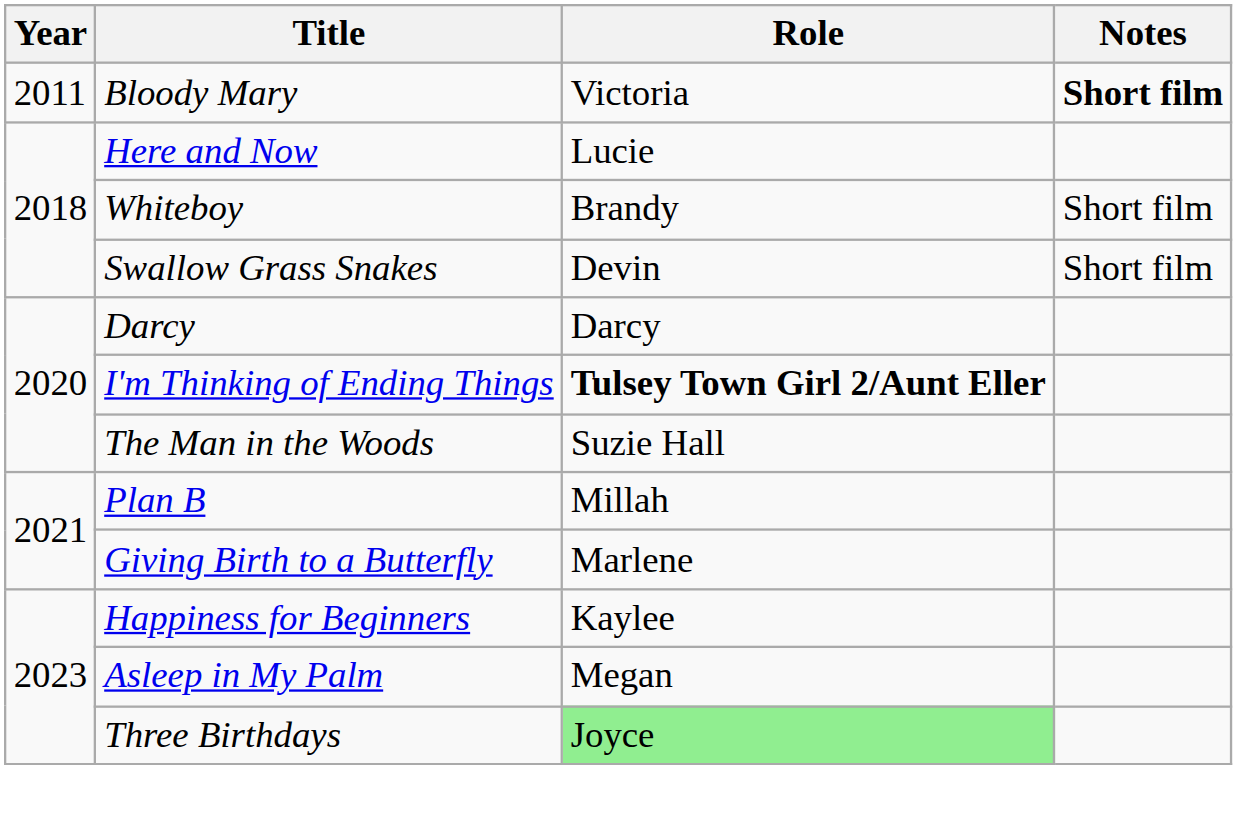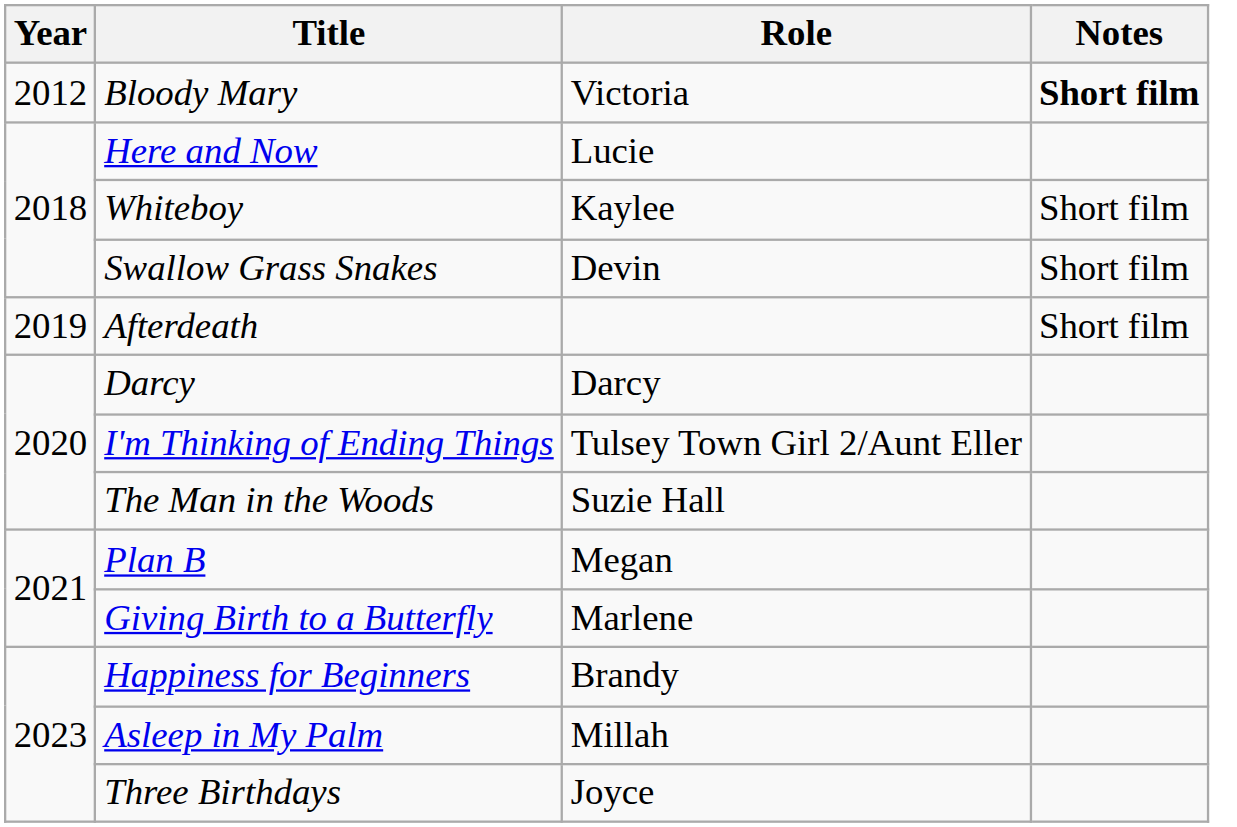 <table class="wikitable sortable">
 <tr>
 <th>Year</th>
 <th>Title</th>
 <th>Role</th>
 <th>Notes</th>
 </tr>
 <tr>
-<td>2011</td>
+<td>2012</td>
 <td><em>Bloody Mary</em></td>
 <td>Victoria</td>
 <td><strong>Short film</strong></td>
 </tr>
 <tr>
 <td rowspan="3">2018</td>
 <td><a href='#'><em>Here and Now</em></a></td>
 <td>Lucie</td>
 <td></td>
 </tr>
 <tr>
 <td><em>Whiteboy</em></td>
-<td>Brandy</td>
+<td>Kaylee</td>
 <td>Short film</td>
 </tr>
 <tr>
 <td><em>Swallow Grass Snakes</em></td>
 <td>Devin</td>
+<td>Short film</td>
+</tr>
+<tr>
+<td>2019</td>
+<td><em>Afterdeath</em></td>
+<td></td>
 <td>Short film</td>
 </tr>
 <tr>
 <td rowspan="3">2020</td>
 <td><em>Darcy</em></td>
 <td>Darcy</td>
 <td></td>
 </tr>
 <tr>
 <td><em><a href='#'>I'm Thinking of Ending Things</a></em></td>
-<td><strong>Tulsey Town Girl 2/Aunt Eller</strong></td>
+<td>Tulsey Town Girl 2/Aunt Eller</td>
 <td></td>
 </tr>
 <tr>
 <td><em>The Man in the Woods</em></td>
 <td>Suzie Hall</td>
 <td></td>
 </tr>
 <tr>
 <td rowspan="2">2021</td>
 <td><a href='#'><em>Plan B</em></a></td>
-<td>Millah</td>
+<td>Megan</td>
 <td></td>
 </tr>
 <tr>
 <td><em><a href='#'>Giving Birth to a Butterfly</a></em></td>
 <td>Marlene</td>
 <td></td>
 </tr>
 <tr>
 <td rowspan="3">2023</td>
 <td><em><a href='#'>Happiness for Beginners</a></em></td>
-<td>Kaylee</td>
+<td>Brandy</td>
 <td></td>
 </tr>
 <tr>
 <td><em><a href='#'>Asleep in My Palm</a></em></td>
-<td>Megan</td>
+<td>Millah</td>
 <td></td>
 </tr>
 <tr>
 <td><em>Three Birthdays</em></td>
-<td style="background: lightgreen;">Joyce</td>
+<td>Joyce</td>
 <td></td>
 </tr>
 </table>
